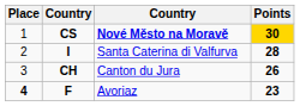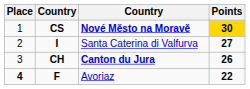 <table class="wikitable" style="text-align;">
 <tr>
 <th width="25">Place</th>
 <th width="25">Country</th>
 <th width="200">Country</th>
 <th width="25">Points</th>
 </tr>
 <tr>
 <td align="center">1</td>
 <td align="center"><strong>CS</strong></td>
 <td align="left"><strong><a href='#'>Nové Město na Moravě</a></strong></td>
 <td align="center"; style="background-color:gold;"><strong>30</strong></td>
 </tr>
 <tr>
 <td align="center">2</td>
 <td align="center"><strong>I</strong></td>
 <td align="left"><a href='#'>Santa Caterina di Valfurva</a></td>
-<td align="center"><strong>28</strong></td>
+<td align="center"><strong>27</strong></td>
 </tr>
 <tr>
 <td align="center">3</td>
 <td align="center"><strong>CH</strong></td>
-<td align="left"><a href='#'>Canton du Jura</a></td>
+<td align="left"><strong><a href='#'>Canton du Jura</a></strong></td>
 <td align="center"><strong>26</strong></td>
 </tr>
 <tr>
 <td align="center"><strong>4</strong></td>
 <td align="center"><strong>F</strong></td>
 <td align="left"><a href='#'>Avoriaz</a></td>
-<td align="center"><strong>23</strong></td>
+<td align="center"><strong>22</strong></td>
 </tr>
 </table>
